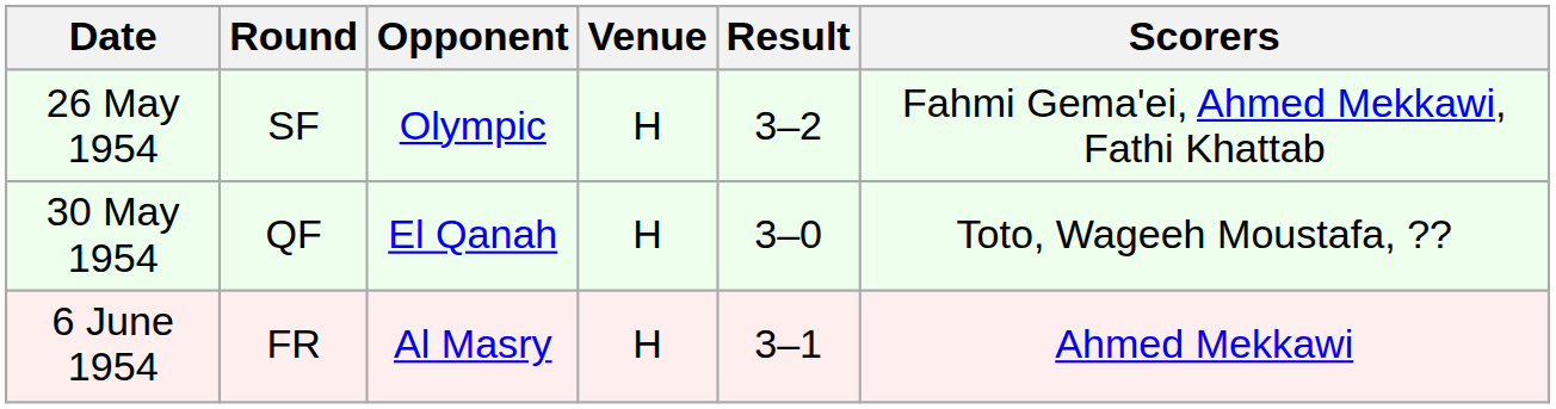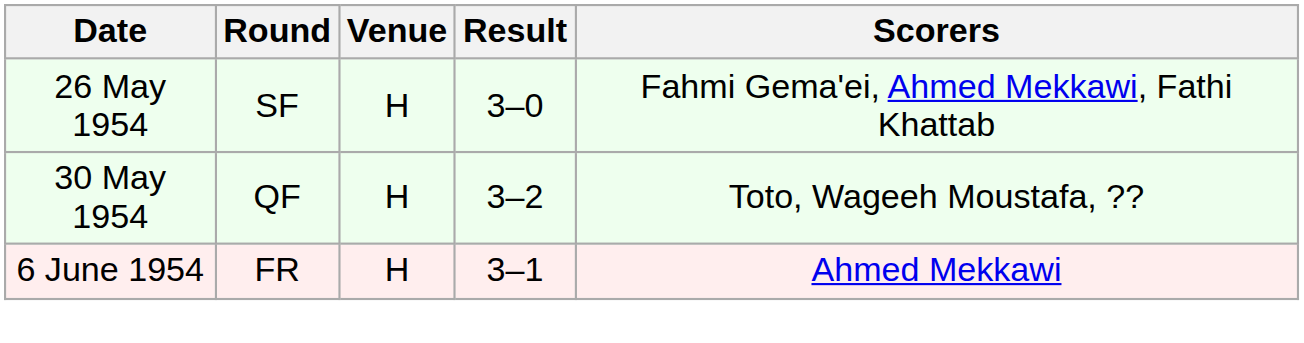 <table class="wikitable sortable" style="font-size:100%; text-align:center">
 <tr>
 <th>Date</th>
 <th>Round</th>
-<th>Opponent</th>
 <th>Venue</th>
 <th>Result</th>
 <th>Scorers</th>
 </tr>
 <tr bgcolor = "#EEFFEE">
 <td>26 May 1954</td>
 <td>SF</td>
-<td><a href='#'>Olympic</a></td>
 <td>H</td>
-<td>3–2</td>
+<td>3–0</td>
 <td>Fahmi Gema'ei, <a href='#'>Ahmed Mekkawi</a>, Fathi Khattab</td>
 </tr>
 <tr bgcolor = "#EEFFEE">
 <td>30 May 1954</td>
 <td>QF</td>
-<td><a href='#'>El Qanah</a></td>
 <td>H</td>
-<td>3–0</td>
+<td>3–2</td>
 <td>Toto, Wageeh Moustafa, ??</td>
 </tr>
 <tr bgcolor = "#FFEEEE">
 <td>6 June 1954</td>
 <td>FR</td>
-<td><a href='#'>Al Masry</a></td>
 <td>H</td>
 <td>3–1</td>
 <td><a href='#'>Ahmed Mekkawi</a></td>
 </tr>
 </table>
